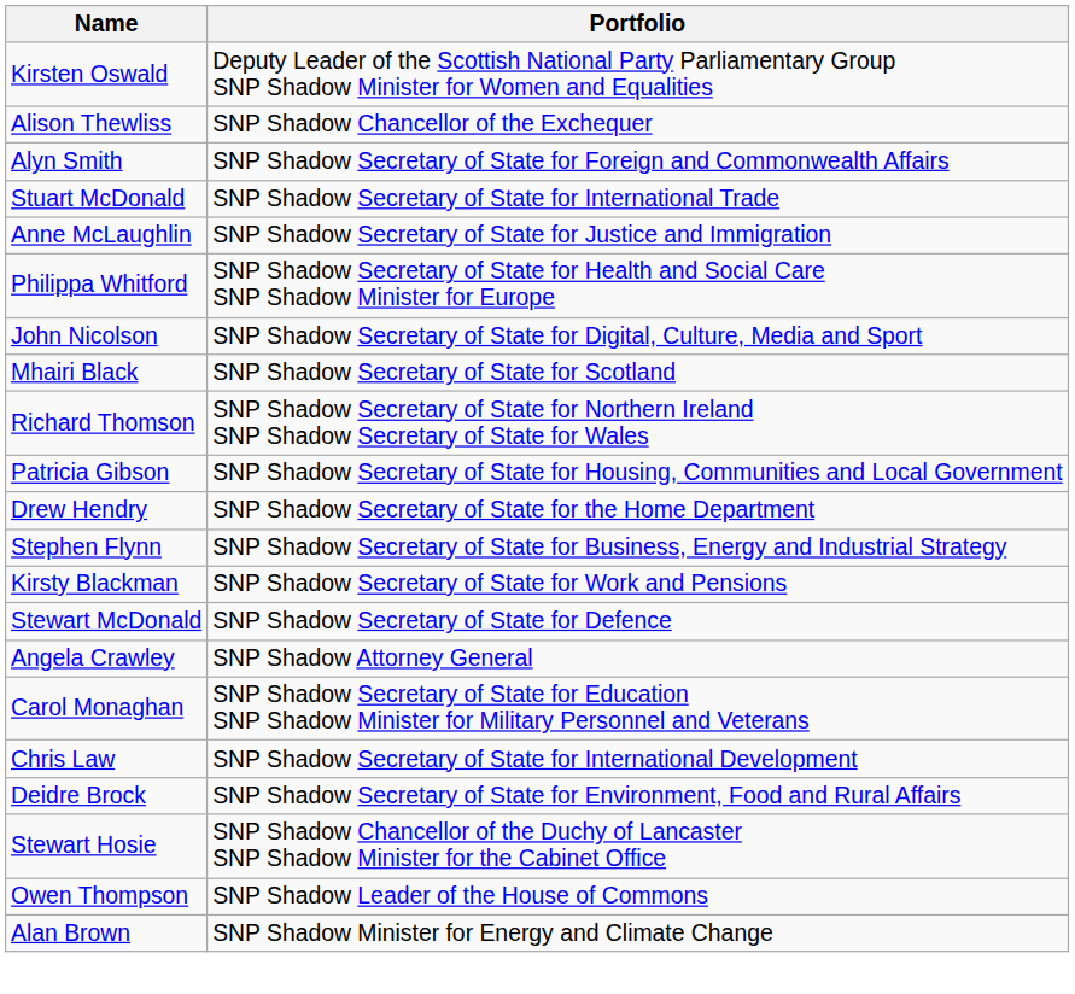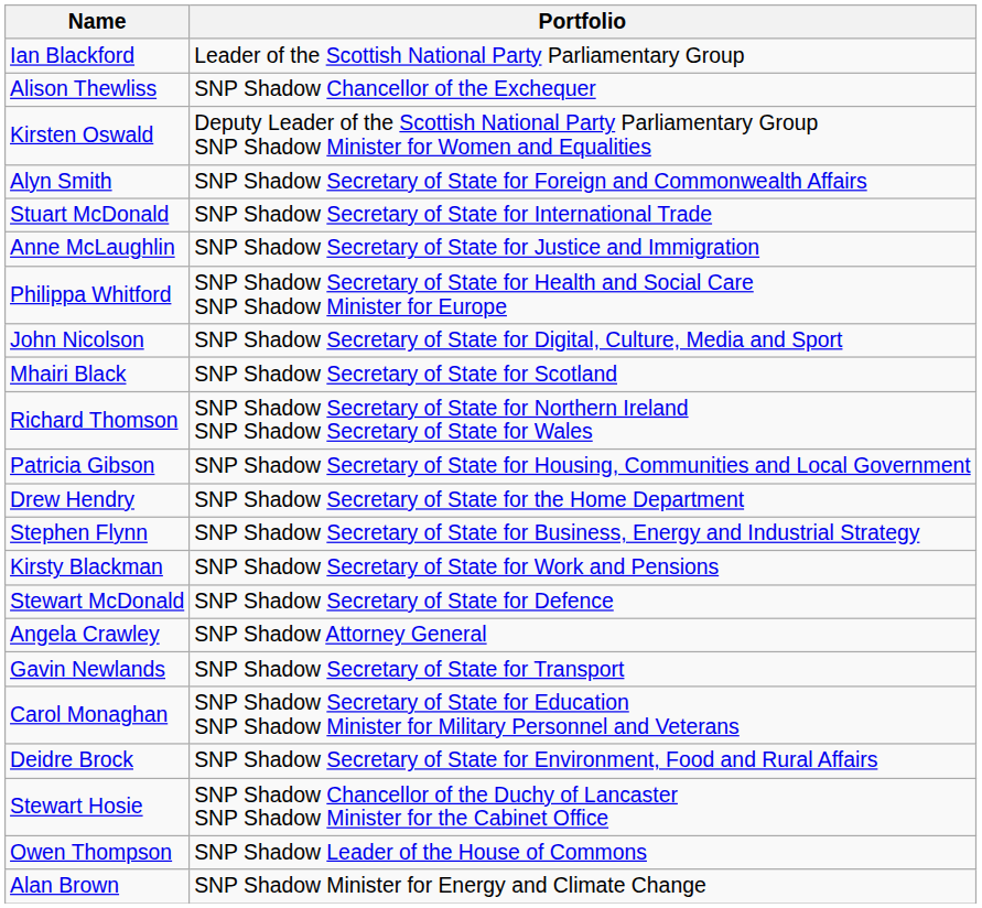 <table class="wikitable">
 <tr>
 <th>Name</th>
 <th>Portfolio</th>
 </tr>
 <tr>
-<td><a href='#'>Kirsten Oswald</a> </td>
-<td>Deputy Leader of the <a href='#'>Scottish National Party</a> Parliamentary Group<br>SNP Shadow <a href='#'>Minister for Women and Equalities</a></td>
+<td> <a href='#'>Ian Blackford</a> </td>
+<td>Leader of the <a href='#'>Scottish National Party</a> Parliamentary Group</td>
 </tr>
 <tr>
 <td><a href='#'>Alison Thewliss</a> </td>
 <td>SNP Shadow <a href='#'>Chancellor of the Exchequer</a></td>
+</tr>
+<tr>
+<td><a href='#'>Kirsten Oswald</a> </td>
+<td>Deputy Leader of the <a href='#'>Scottish National Party</a> Parliamentary Group<br>SNP Shadow <a href='#'>Minister for Women and Equalities</a></td>
 </tr>
 <tr>
 <td><a href='#'>Alyn Smith</a> </td>
 <td>SNP Shadow <a href='#'>Secretary of State for Foreign and Commonwealth Affairs</a></td>
 </tr>
 <tr>
 <td><a href='#'>Stuart McDonald</a> </td>
 <td>SNP Shadow <a href='#'>Secretary of State for International Trade</a></td>
 </tr>
 <tr>
 <td><a href='#'>Anne McLaughlin</a> </td>
 <td>SNP Shadow <a href='#'>Secretary of State for Justice and Immigration</a></td>
 </tr>
 <tr>
 <td><a href='#'>Philippa Whitford</a> </td>
 <td>SNP Shadow <a href='#'>Secretary of State for Health and Social Care</a><br>SNP Shadow <a href='#'>Minister for Europe</a></td>
 </tr>
 <tr>
 <td><a href='#'>John Nicolson</a> </td>
 <td>SNP Shadow <a href='#'>Secretary of State for Digital, Culture, Media and Sport</a></td>
 </tr>
 <tr>
 <td><a href='#'>Mhairi Black</a> </td>
 <td>SNP Shadow <a href='#'>Secretary of State for Scotland</a></td>
 </tr>
 <tr>
 <td><a href='#'>Richard Thomson</a> </td>
 <td>SNP Shadow <a href='#'>Secretary of State for Northern Ireland</a><br>SNP Shadow <a href='#'>Secretary of State for Wales</a></td>
 </tr>
 <tr>
 <td><a href='#'>Patricia Gibson</a> </td>
 <td>SNP Shadow <a href='#'>Secretary of State for Housing, Communities and Local Government</a></td>
 </tr>
 <tr>
 <td><a href='#'>Drew Hendry</a> </td>
 <td>SNP Shadow <a href='#'>Secretary of State for the Home Department</a></td>
 </tr>
 <tr>
 <td><a href='#'>Stephen Flynn</a> </td>
 <td>SNP Shadow <a href='#'>Secretary of State for Business, Energy and Industrial Strategy</a></td>
 </tr>
 <tr>
 <td><a href='#'>Kirsty Blackman</a> </td>
 <td>SNP Shadow <a href='#'>Secretary of State for Work and Pensions</a></td>
 </tr>
 <tr>
 <td><a href='#'>Stewart McDonald</a> </td>
 <td>SNP Shadow <a href='#'>Secretary of State for Defence</a></td>
 </tr>
 <tr>
 <td><a href='#'>Angela Crawley</a> </td>
 <td>SNP Shadow <a href='#'>Attorney General</a></td>
 </tr>
 <tr>
+<td><a href='#'>Gavin Newlands</a> </td>
+<td>SNP Shadow <a href='#'>Secretary of State for Transport</a></td>
+</tr>
+<tr>
 <td><a href='#'>Carol Monaghan</a> </td>
 <td>SNP Shadow <a href='#'>Secretary of State for Education</a><br>SNP Shadow <a href='#'>Minister for Military Personnel and Veterans</a></td>
-</tr>
-<tr>
-<td><a href='#'>Chris Law</a> </td>
-<td>SNP Shadow <a href='#'>Secretary of State for International Development</a></td>
 </tr>
 <tr>
 <td><a href='#'>Deidre Brock</a> </td>
 <td>SNP Shadow <a href='#'>Secretary of State for Environment, Food and Rural Affairs</a></td>
 </tr>
 <tr>
 <td> <a href='#'>Stewart Hosie</a> </td>
 <td>SNP Shadow <a href='#'>Chancellor of the Duchy of Lancaster</a><br>SNP Shadow <a href='#'>Minister for the Cabinet Office</a></td>
 </tr>
 <tr>
 <td><a href='#'>Owen Thompson</a> </td>
 <td>SNP Shadow <a href='#'>Leader of the House of Commons</a></td>
 </tr>
 <tr>
 <td><a href='#'>Alan Brown</a> </td>
 <td>SNP Shadow Minister for Energy and Climate Change</td>
 </tr>
 </table>
